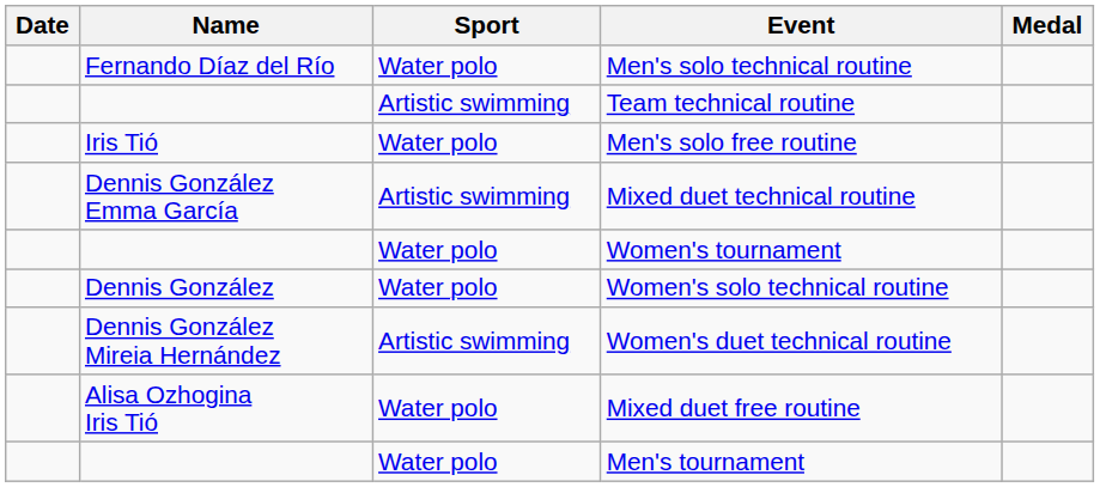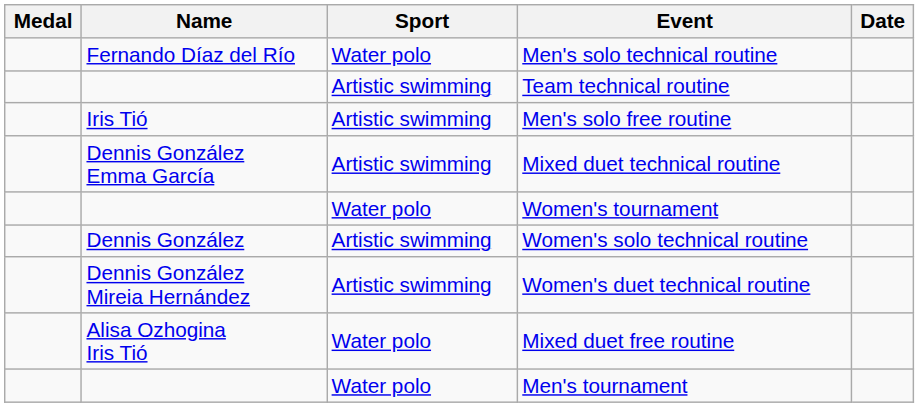 <table class="wikitable sortable" style="font-size:90%; width:50%;">
 <tr>
-<th>Date</th>
+<th>Medal</th>
 <th>Name</th>
 <th>Sport</th>
 <th>Event</th>
-<th>Medal</th>
+<th>Date</th>
 </tr>
 <tr>
 <td></td>
 <td><a href='#'>Fernando Díaz del Río</a></td>
 <td><a href='#'>Water polo</a></td>
 <td><a href='#'>Men's solo technical routine</a></td>
 <td></td>
 </tr>
 <tr>
 <td></td>
 <td></td>
 <td><a href='#'>Artistic swimming</a></td>
 <td><a href='#'>Team technical routine</a></td>
 <td></td>
 </tr>
 <tr>
 <td></td>
 <td><a href='#'>Iris Tió</a></td>
-<td><a href='#'>Water polo</a></td>
+<td><a href='#'>Artistic swimming</a></td>
 <td><a href='#'>Men's solo free routine</a></td>
 <td></td>
 </tr>
 <tr>
 <td></td>
 <td><a href='#'>Dennis González</a><br><a href='#'>Emma García</a></td>
 <td><a href='#'>Artistic swimming</a></td>
 <td><a href='#'>Mixed duet technical routine</a></td>
 <td></td>
 </tr>
 <tr>
 <td></td>
 <td><br></td>
 <td><a href='#'>Water polo</a></td>
 <td><a href='#'>Women's tournament</a></td>
 <td></td>
 </tr>
 <tr>
 <td></td>
 <td><a href='#'>Dennis González</a></td>
-<td><a href='#'>Water polo</a></td>
+<td><a href='#'>Artistic swimming</a></td>
 <td><a href='#'>Women's solo technical routine</a></td>
 <td></td>
 </tr>
 <tr>
 <td></td>
 <td><a href='#'>Dennis González</a><br> <a href='#'>Mireia Hernández</a></td>
 <td><a href='#'>Artistic swimming</a></td>
 <td><a href='#'>Women's duet technical routine</a></td>
 <td></td>
 </tr>
 <tr>
 <td></td>
 <td><a href='#'>Alisa Ozhogina</a><br><a href='#'>Iris Tió</a></td>
 <td><a href='#'>Water polo</a></td>
 <td><a href='#'>Mixed duet free routine</a></td>
 <td></td>
 </tr>
 <tr>
 <td></td>
 <td><br></td>
 <td><a href='#'>Water polo</a></td>
 <td><a href='#'>Men's tournament</a></td>
 <td></td>
 </tr>
 </table>
